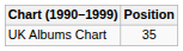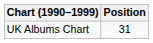 <table class="wikitable sortable">
 <tr>
 <th>Chart (1990–1999)</th>
 <th>Position</th>
 </tr>
 <tr>
 <td>UK Albums Chart</td>
-<td style="text-align:center;">35</td>
+<td style="text-align:center;">31</td>
 </tr>
 </table>
